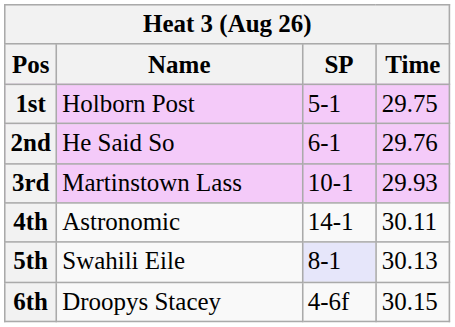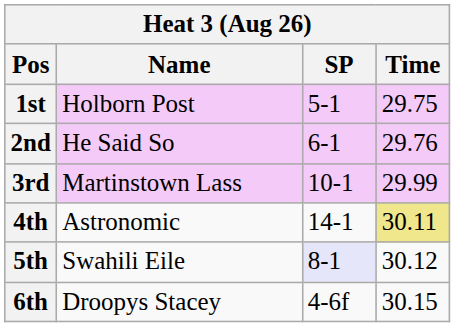 <table class="wikitable">
 <tr>
 <th colspan="6">Heat 3 (Aug 26)</th>
 </tr>
 <tr>
 <th width=20>Pos</th>
 <th width=150>Name</th>
 <th width=40>SP</th>
 <th width=40>Time</th>
 </tr>
 <tr style="background: #f4caf9;">
 <th>1st</th>
 <td>Holborn Post</td>
 <td>5-1</td>
 <td>29.75</td>
 </tr>
 <tr style="background: #f4caf9;">
 <th>2nd</th>
 <td>He Said So</td>
 <td>6-1</td>
 <td>29.76</td>
 </tr>
 <tr style="background: #f4caf9;">
 <th>3rd</th>
 <td>Martinstown Lass</td>
 <td>10-1</td>
-<td>29.93</td>
+<td>29.99</td>
 </tr>
 <tr>
 <th>4th</th>
 <td>Astronomic</td>
 <td>14-1</td>
-<td>30.11</td>
+<td style="background: khaki;">30.11</td>
 </tr>
 <tr>
 <th>5th</th>
 <td>Swahili Eile</td>
 <td style="background: lavender;">8-1</td>
-<td>30.13</td>
+<td>30.12</td>
 </tr>
 <tr>
 <th>6th</th>
 <td>Droopys Stacey</td>
 <td>4-6f</td>
 <td>30.15</td>
 </tr>
 </table>
